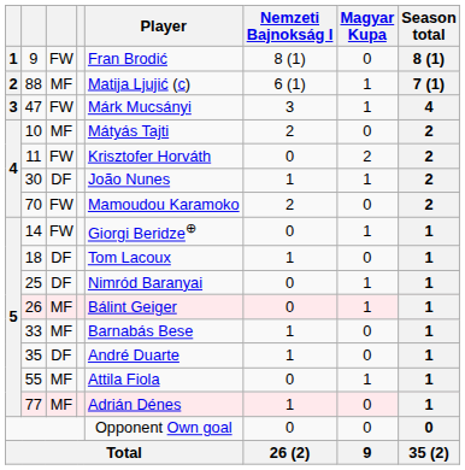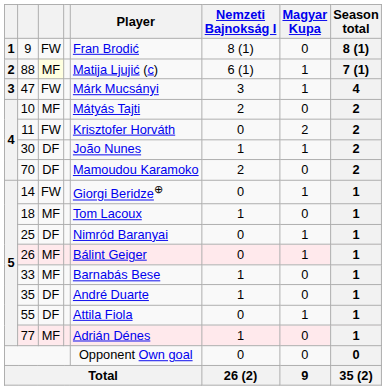 <table class="wikitable sortable sticky-header" style="text-align:center; font-size:85%;">
 <tr>
 <th></th>
 <th></th>
 <th></th>
 <th></th>
 <th>Player</th>
 <th><a href='#'>Nemzeti<br>Bajnokság I</a></th>
 <th><a href='#'>Magyar<br>Kupa</a></th>
 <th>Season<br>total</th>
 </tr>
 <tr>
 <th rowspan="1">1</th>
 <td>9</td>
 <td>FW</td>
 <td></td>
 <td style="text-align:left;" data-sort-value="Brodic"><a href='#'>Fran Brodić</a></td>
 <td>8 (1)</td>
 <td>0</td>
 <th>8 (1)</th>
 </tr>
 <tr>
 <th rowspan="1">2</th>
 <td>88</td>
-<td>MF</td>
+<td style="background: lightyellow;">MF</td>
 <td></td>
 <td style="text-align:left;" data-sort-value="Ljujic"><a href='#'>Matija Ljujić</a> (<a href='#'>c</a>)</td>
 <td>6 (1)</td>
 <td>1</td>
 <th>7 (1)</th>
 </tr>
 <tr>
 <th rowspan="1">3</th>
 <td>47</td>
 <td>FW</td>
 <td></td>
 <td style="text-align:left;" data-sort-value="MucsanyiMa"><a href='#'>Márk Mucsányi</a></td>
 <td>3</td>
 <td>1</td>
 <th>4</th>
 </tr>
 <tr>
 <th rowspan="4">4</th>
 <td>10</td>
 <td>MF</td>
 <td></td>
 <td style="text-align:left;" data-sort-value="Tajti"><a href='#'>Mátyás Tajti</a></td>
 <td>2</td>
 <td>0</td>
 <th>2</th>
 </tr>
 <tr>
 <td>11</td>
 <td>FW</td>
 <td></td>
 <td style="text-align:left;" data-sort-value="Horvath"><a href='#'>Krisztofer Horváth</a></td>
 <td>0</td>
 <td>2</td>
 <th>2</th>
 </tr>
 <tr>
 <td>30</td>
 <td>DF</td>
 <td></td>
 <td style="text-align:left;" data-sort-value="Nunes"><a href='#'>João Nunes</a></td>
 <td>1</td>
 <td>1</td>
 <th>2</th>
 </tr>
 <tr>
 <td>70</td>
-<td>FW</td>
+<td>DF</td>
 <td></td>
 <td style="text-align:left;" data-sort-value="Karamoko"><a href='#'>Mamoudou Karamoko</a></td>
 <td>2</td>
 <td>0</td>
 <th>2</th>
 </tr>
 <tr>
 <th rowspan="8">5</th>
 <td>14</td>
 <td>FW</td>
 <td></td>
 <td style="text-align:left;" data-sort-value="Beridze"><a href='#'>Giorgi Beridze</a><sup>⊕</sup></td>
 <td>0</td>
 <td>1</td>
 <th>1</th>
 </tr>
 <tr>
 <td>18</td>
-<td>DF</td>
+<td>MF</td>
 <td></td>
 <td style="text-align:left;" data-sort-value="Lacoux"><a href='#'>Tom Lacoux</a></td>
 <td>1</td>
 <td>0</td>
 <th>1</th>
 </tr>
 <tr>
 <td>25</td>
 <td>DF</td>
 <td></td>
 <td style="text-align:left;" data-sort-value="Baranyai"><a href='#'>Nimród Baranyai</a></td>
 <td>0</td>
 <td>1</td>
 <th>1</th>
 </tr>
 <tr bgcolor=#ffe9ec>
 <td>26</td>
 <td>MF</td>
 <td></td>
 <td style="text-align:left;" data-sort-value="Geiger"><a href='#'>Bálint Geiger</a></td>
 <td>0</td>
 <td>1</td>
 <th>1</th>
 </tr>
 <tr>
 <td>33</td>
 <td>MF</td>
 <td></td>
 <td style="text-align:left;" data-sort-value="Bese"><a href='#'>Barnabás Bese</a></td>
 <td>1</td>
 <td>0</td>
 <th>1</th>
 </tr>
 <tr>
 <td>35</td>
 <td>DF</td>
 <td></td>
 <td style="text-align:left;" data-sort-value="Duarte"><a href='#'>André Duarte</a></td>
 <td>1</td>
 <td>0</td>
 <th>1</th>
 </tr>
 <tr>
 <td>55</td>
-<td>MF</td>
+<td>DF</td>
 <td></td>
 <td style="text-align:left;" data-sort-value="Fiola"><a href='#'>Attila Fiola</a></td>
 <td>0</td>
 <td>1</td>
 <th>1</th>
 </tr>
 <tr bgcolor="#ffe9ec">
 <td>77</td>
 <td>MF</td>
 <td></td>
 <td style="text-align:left;" data-sort-value="Denes"><a href='#'>Adrián Dénes</a></td>
 <td>1</td>
 <td>0</td>
 <th>1</th>
 </tr>
 <tr>
 <td colspan="4"></td>
 <td>Opponent <a href='#'>Own goal</a></td>
 <td>0</td>
 <td>0</td>
 <th>0</th>
 </tr>
 <tr>
 <th colspan="5">Total</th>
 <th>26 (2)</th>
 <th>9</th>
 <th>35 (2)</th>
 </tr>
 </table>
